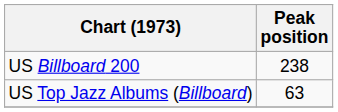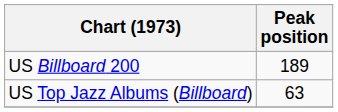 <table class="wikitable sortable" border="1">
 <tr>
 <th>Chart (1973)</th>
 <th>Peak<br>position</th>
 </tr>
 <tr>
 <td>US <a href='#'><em>Billboard</em> 200</a></td>
-<td align="center">238</td>
+<td align="center">189</td>
 </tr>
 <tr>
 <td>US <a href='#'>Top Jazz Albums</a> (<em><a href='#'>Billboard</a></em>)</td>
 <td align="center">63</td>
 </tr>
 <tr>
 </tr>
 </table>
